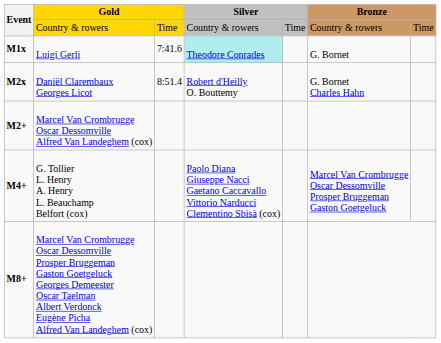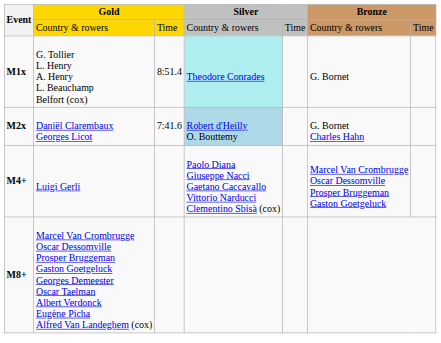 <table class="wikitable">
 <tr>
 <th rowspan="2">Event</th>
 <th colspan="2" style="background:gold;">Gold</th>
 <th colspan="2" style="background:silver;">Silver</th>
 <th colspan="2" style="background:#c96;">Bronze</th>
 </tr>
 <tr>
 <td style="background:gold;">Country & rowers</td>
 <td style="background:gold;">Time</td>
 <td style="background:silver;">Country & rowers</td>
 <td style="background:silver;">Time</td>
 <td style="background:#c96;">Country & rowers</td>
 <td style="background:#c96;">Time</td>
 </tr>
 <tr>
 <td><strong>M1x</strong></td>
-<td> <br> <a href='#'>Luigi Gerli</a></td>
-<td>7:41.6</td>
+<td> <br> G. Tollier <br> L. Henry <br> A. Henry <br> L. Beauchamp <br> Belfort (cox)</td>
+<td>8:51.4</td>
 <td style="background: paleturquoise;"> <br> <a href='#'>Theodore Conrades</a></td>
 <td></td>
 <td> <br> G. Bornet</td>
 <td></td>
 </tr>
 <tr>
 <td><strong>M2x</strong></td>
 <td> <br> <a href='#'>Daniël Clarembaux</a> <br> <a href='#'>Georges Licot</a></td>
-<td>8:51.4</td>
-<td> <br> <a href='#'>Robert d'Heilly</a> <br> O. Bouttemy</td>
+<td>7:41.6</td>
+<td style="background: lightblue;"> <br> <a href='#'>Robert d'Heilly</a> <br> O. Bouttemy</td>
 <td></td>
 <td> <br> G. Bornet <br> <a href='#'>Charles Hahn</a></td>
 <td></td>
 </tr>
 <tr>
-<td><strong>M2+</strong></td>
-<td> <br> <a href='#'>Marcel Van Crombrugge</a> <br> <a href='#'>Oscar Dessomville</a> <br> <a href='#'>Alfred Van Landeghem</a> (cox)</td>
-<td></td>
-<td></td>
-<td></td>
-<td></td>
-<td></td>
-</tr>
-<tr>
 <td><strong>M4+</strong></td>
-<td> <br> G. Tollier <br> L. Henry <br> A. Henry <br> L. Beauchamp <br> Belfort (cox)</td>
+<td> <br> <a href='#'>Luigi Gerli</a></td>
 <td></td>
 <td> <br> <a href='#'>Paolo Diana</a> <br> <a href='#'>Giuseppe Nacci</a> <br> <a href='#'>Gaetano Caccavallo</a> <br> <a href='#'>Vittorio Narducci</a> <br> <a href='#'>Clementino Sbisà</a> (cox)</td>
 <td></td>
 <td> <br> <a href='#'>Marcel Van Crombrugge</a> <br> <a href='#'>Oscar Dessomville</a> <br> <a href='#'>Prosper Bruggeman</a> <br> <a href='#'>Gaston Goetgeluck</a></td>
 <td></td>
 </tr>
 <tr>
 <td><strong>M8+</strong></td>
 <td> <br> <a href='#'>Marcel Van Crombrugge</a> <br> <a href='#'>Oscar Dessomville</a> <br> <a href='#'>Prosper Bruggeman</a> <br> <a href='#'>Gaston Goetgeluck</a> <br> <a href='#'>Georges Demeester</a> <br> <a href='#'>Oscar Taelman</a> <br> <a href='#'>Albert Verdonck</a> <br> <a href='#'>Eugène Picha</a> <br> <a href='#'>Alfred Van Landeghem</a> (cox)</td>
 <td></td>
 <td></td>
 <td></td>
 <td colspan=2></td>
 </tr>
 </table>
